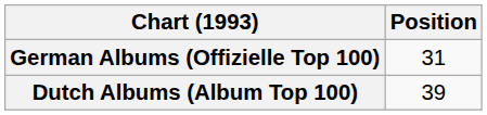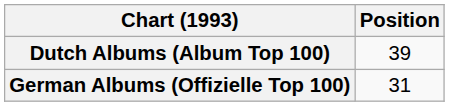 <table class="wikitable sortable plainrowheaders" style="text-align:center">
 <tr>
 <th scope="col">Chart (1993)</th>
 <th scope="col">Position</th>
 </tr>
 <tr>
+<th scope="row">Dutch Albums (Album Top 100)</th>
+<td>39</td>
+</tr>
+<tr>
 <th scope="row">German Albums (Offizielle Top 100)</th>
 <td>31</td>
 </tr>
-<tr>
-<th scope="row">Dutch Albums (Album Top 100)</th>
-<td>39</td>
-</tr>
 </table>
